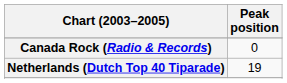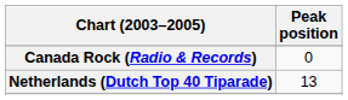 <table class="wikitable sortable plainrowheaders" style="text-align:center">
 <tr>
 <th>Chart (2003–2005)</th>
 <th>Peak<br>position</th>
 </tr>
 <tr>
 </tr>
 <tr>
 <th scope="row">Canada Rock (<em><a href='#'>Radio & Records</a></em>)</th>
 <td>0</td>
 </tr>
 <tr>
 <th scope="row">Netherlands (<a href='#'>Dutch Top 40 Tiparade</a>)</th>
-<td>19</td>
+<td>13</td>
 </tr>
 <tr>
 </tr>
 <tr>
 </tr>
 <tr>
 </tr>
 <tr>
 </tr>
 <tr>
 </tr>
 </table>
